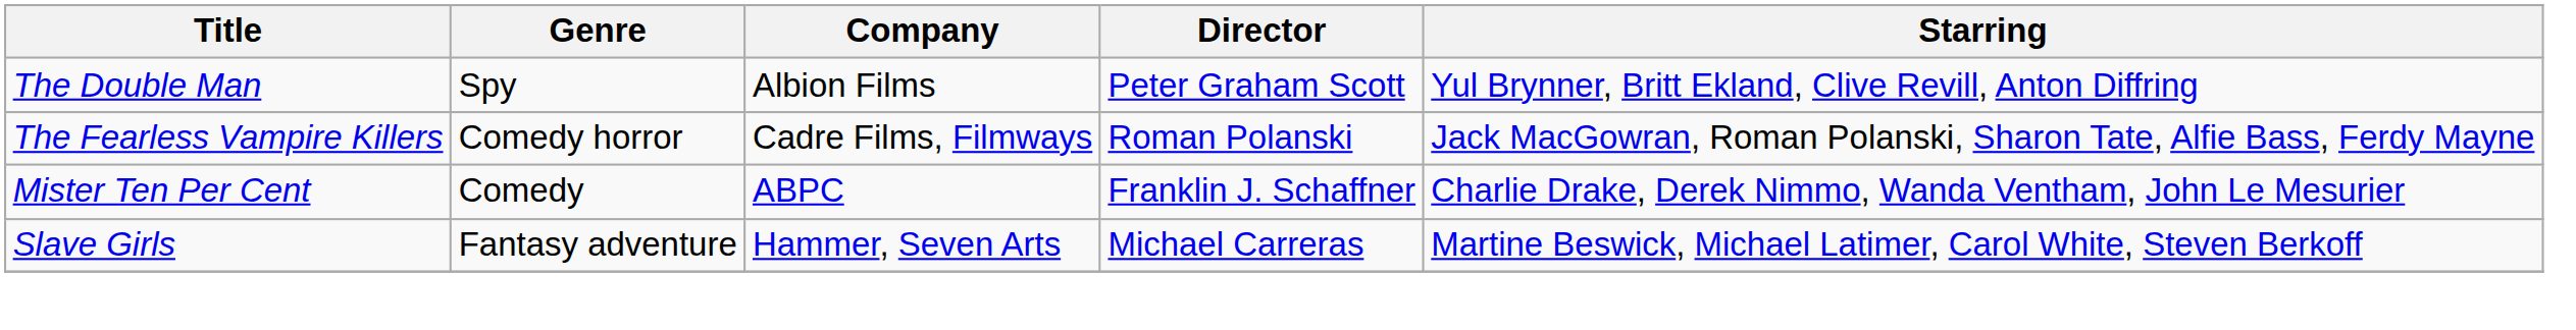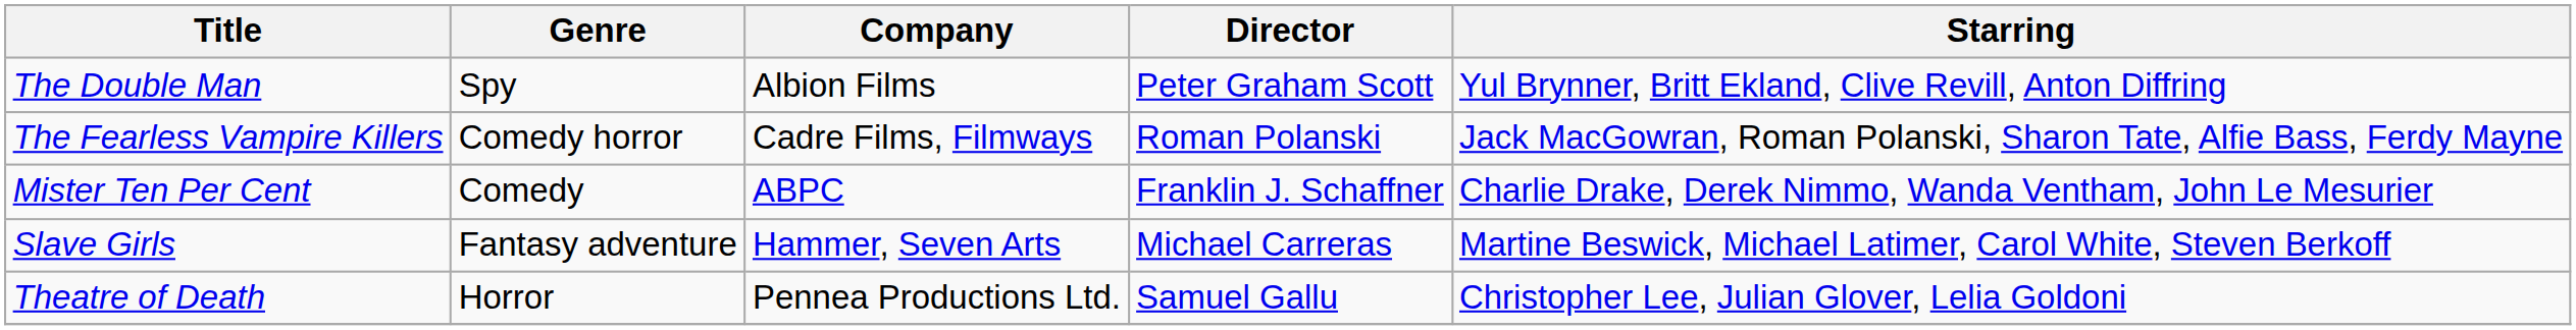 <table class="wikitable unsortable">
 <tr>
 <th>Title</th>
 <th>Genre</th>
 <th>Company</th>
 <th>Director</th>
 <th>Starring</th>
 </tr>
 <tr>
 <td><em><a href='#'>The Double Man</a></em></td>
 <td>Spy</td>
 <td>Albion Films</td>
 <td><a href='#'>Peter Graham Scott</a></td>
 <td><a href='#'>Yul Brynner</a>, <a href='#'>Britt Ekland</a>, <a href='#'>Clive Revill</a>, <a href='#'>Anton Diffring</a></td>
 </tr>
 <tr>
 <td><em><a href='#'>The Fearless Vampire Killers</a></em></td>
 <td>Comedy horror</td>
 <td>Cadre Films, <a href='#'>Filmways</a></td>
 <td><a href='#'>Roman Polanski</a></td>
 <td><a href='#'>Jack MacGowran</a>, Roman Polanski, <a href='#'>Sharon Tate</a>, <a href='#'>Alfie Bass</a>, <a href='#'>Ferdy Mayne</a></td>
 </tr>
 <tr>
 <td><em><a href='#'>Mister Ten Per Cent</a></em></td>
 <td>Comedy</td>
 <td><a href='#'>ABPC</a></td>
 <td><a href='#'>Franklin J. Schaffner</a></td>
 <td><a href='#'>Charlie Drake</a>, <a href='#'>Derek Nimmo</a>, <a href='#'>Wanda Ventham</a>, <a href='#'>John Le Mesurier</a></td>
 </tr>
 <tr>
 <td><em><a href='#'>Slave Girls</a></em></td>
 <td>Fantasy adventure</td>
 <td><a href='#'>Hammer</a>, <a href='#'>Seven Arts</a></td>
 <td><a href='#'>Michael Carreras</a></td>
 <td><a href='#'>Martine Beswick</a>, <a href='#'>Michael Latimer</a>, <a href='#'>Carol White</a>, <a href='#'>Steven Berkoff</a></td>
 </tr>
 <tr>
+<td><em><a href='#'>Theatre of Death</a></em></td>
+<td>Horror</td>
+<td>Pennea Productions Ltd.</td>
+<td><a href='#'>Samuel Gallu</a></td>
+<td><a href='#'>Christopher Lee</a>, <a href='#'>Julian Glover</a>, <a href='#'>Lelia Goldoni</a></td>
+</tr>
+<tr>
 </tr>
 </table>
